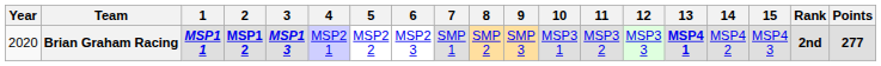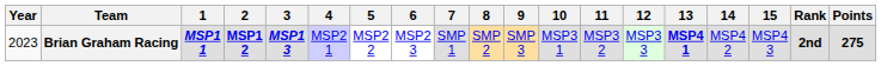 <table class="wikitable" style="text-align:center; font-size:85%">
 <tr>
 <th>Year</th>
 <th>Team</th>
 <th>1</th>
 <th>2</th>
 <th>3</th>
 <th>4</th>
 <th>5</th>
 <th>6</th>
 <th>7</th>
 <th>8</th>
 <th>9</th>
 <th>10</th>
 <th>11</th>
 <th>12</th>
 <th>13</th>
 <th>14</th>
 <th>15</th>
 <th>Rank</th>
 <th>Points</th>
 </tr>
 <tr>
-<td>2020</td>
+<td>2023</td>
 <th nowrap>Brian Graham Racing</th>
 <td style="background:#DFDFDF;"><strong><em><a href='#'>MSP1<br>1</a></em></strong><br></td>
 <td style="background:#DFDFDF;"><strong><a href='#'>MSP1<br>2</a></strong><br></td>
 <td style="background:#DFDFDF;"><strong><em><a href='#'>MSP1<br>3</a></em></strong><br></td>
 <td style="background:#CFCFFF;"><a href='#'>MSP2<br>1</a><br></td>
 <td style="background:#FFFFFF;"><a href='#'>MSP2<br>2</a><br></td>
 <td style="background:#FFFFFF;"><a href='#'>MSP2<br>3</a><br></td>
 <td style="background:#DFDFDF;"><a href='#'>SMP<br>1</a><br></td>
 <td style="background:#FFDF9F;"><a href='#'>SMP<br>2</a><br></td>
 <td style="background:#FFDF9F;"><a href='#'>SMP<br>3</a><br></td>
 <td style="background:#DFDFDF;"><a href='#'>MSP3<br>1</a><br></td>
 <td style="background:#DFDFDF;"><a href='#'>MSP3<br>2</a><br></td>
 <td style="background:#DFFFDF;"><a href='#'>MSP3<br>3</a><br></td>
 <td style="background:#DFDFDF;"><strong><a href='#'>MSP4<br>1</a><br></strong></td>
 <td style="background:#DFDFDF;"><a href='#'>MSP4<br>2</a><br></td>
 <td style="background:#DFDFDF;"><a href='#'>MSP4<br>3</a><br></td>
 <th style="background:#DFDFDF;">2nd</th>
-<th style="background:#DFDFDF;">277</th>
+<th style="background:#DFDFDF;">275</th>
 </tr>
 </table>
